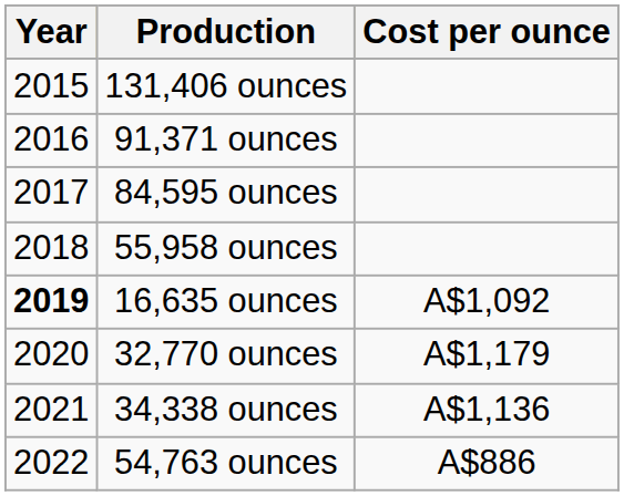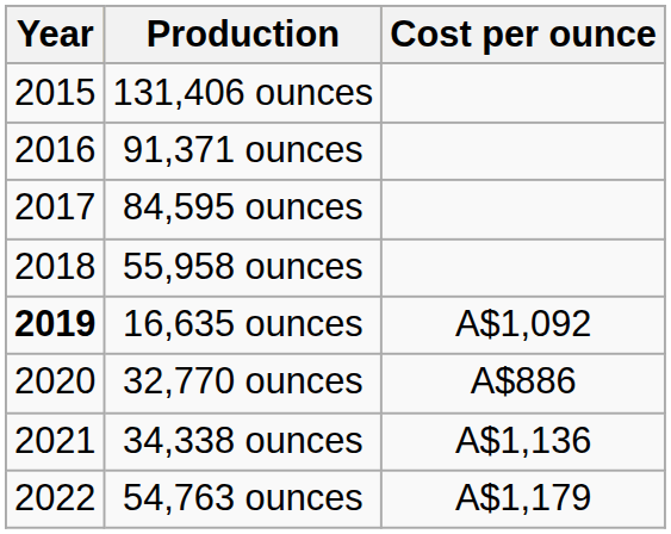 <table class="wikitable">
 <tr style="text-align:center; background:#daa520;">
 <th>Year</th>
 <th>Production</th>
 <th>Cost per ounce</th>
 </tr>
 <tr style="text-align:center;">
 <td>2015</td>
 <td>131,406 ounces</td>
 <td></td>
 </tr>
 <tr style="text-align:center;">
 <td>2016</td>
 <td>91,371 ounces</td>
 <td></td>
 </tr>
 <tr style="text-align:center;">
 <td>2017</td>
 <td>84,595 ounces</td>
 <td></td>
 </tr>
 <tr style="text-align:center;">
 <td>2018</td>
 <td>55,958 ounces</td>
 <td></td>
 </tr>
 <tr style="text-align:center;">
 <td><strong>2019</strong></td>
 <td>16,635 ounces</td>
 <td>A$1,092</td>
 </tr>
 <tr style="text-align:center;">
 <td>2020</td>
 <td>32,770 ounces</td>
-<td>A$1,179</td>
+<td>A$886</td>
 </tr>
 <tr style="text-align:center;">
 <td>2021</td>
 <td>34,338 ounces</td>
 <td>A$1,136</td>
 </tr>
 <tr style="text-align:center;">
 <td>2022</td>
 <td>54,763 ounces</td>
-<td>A$886</td>
+<td>A$1,179</td>
 </tr>
 </table>
